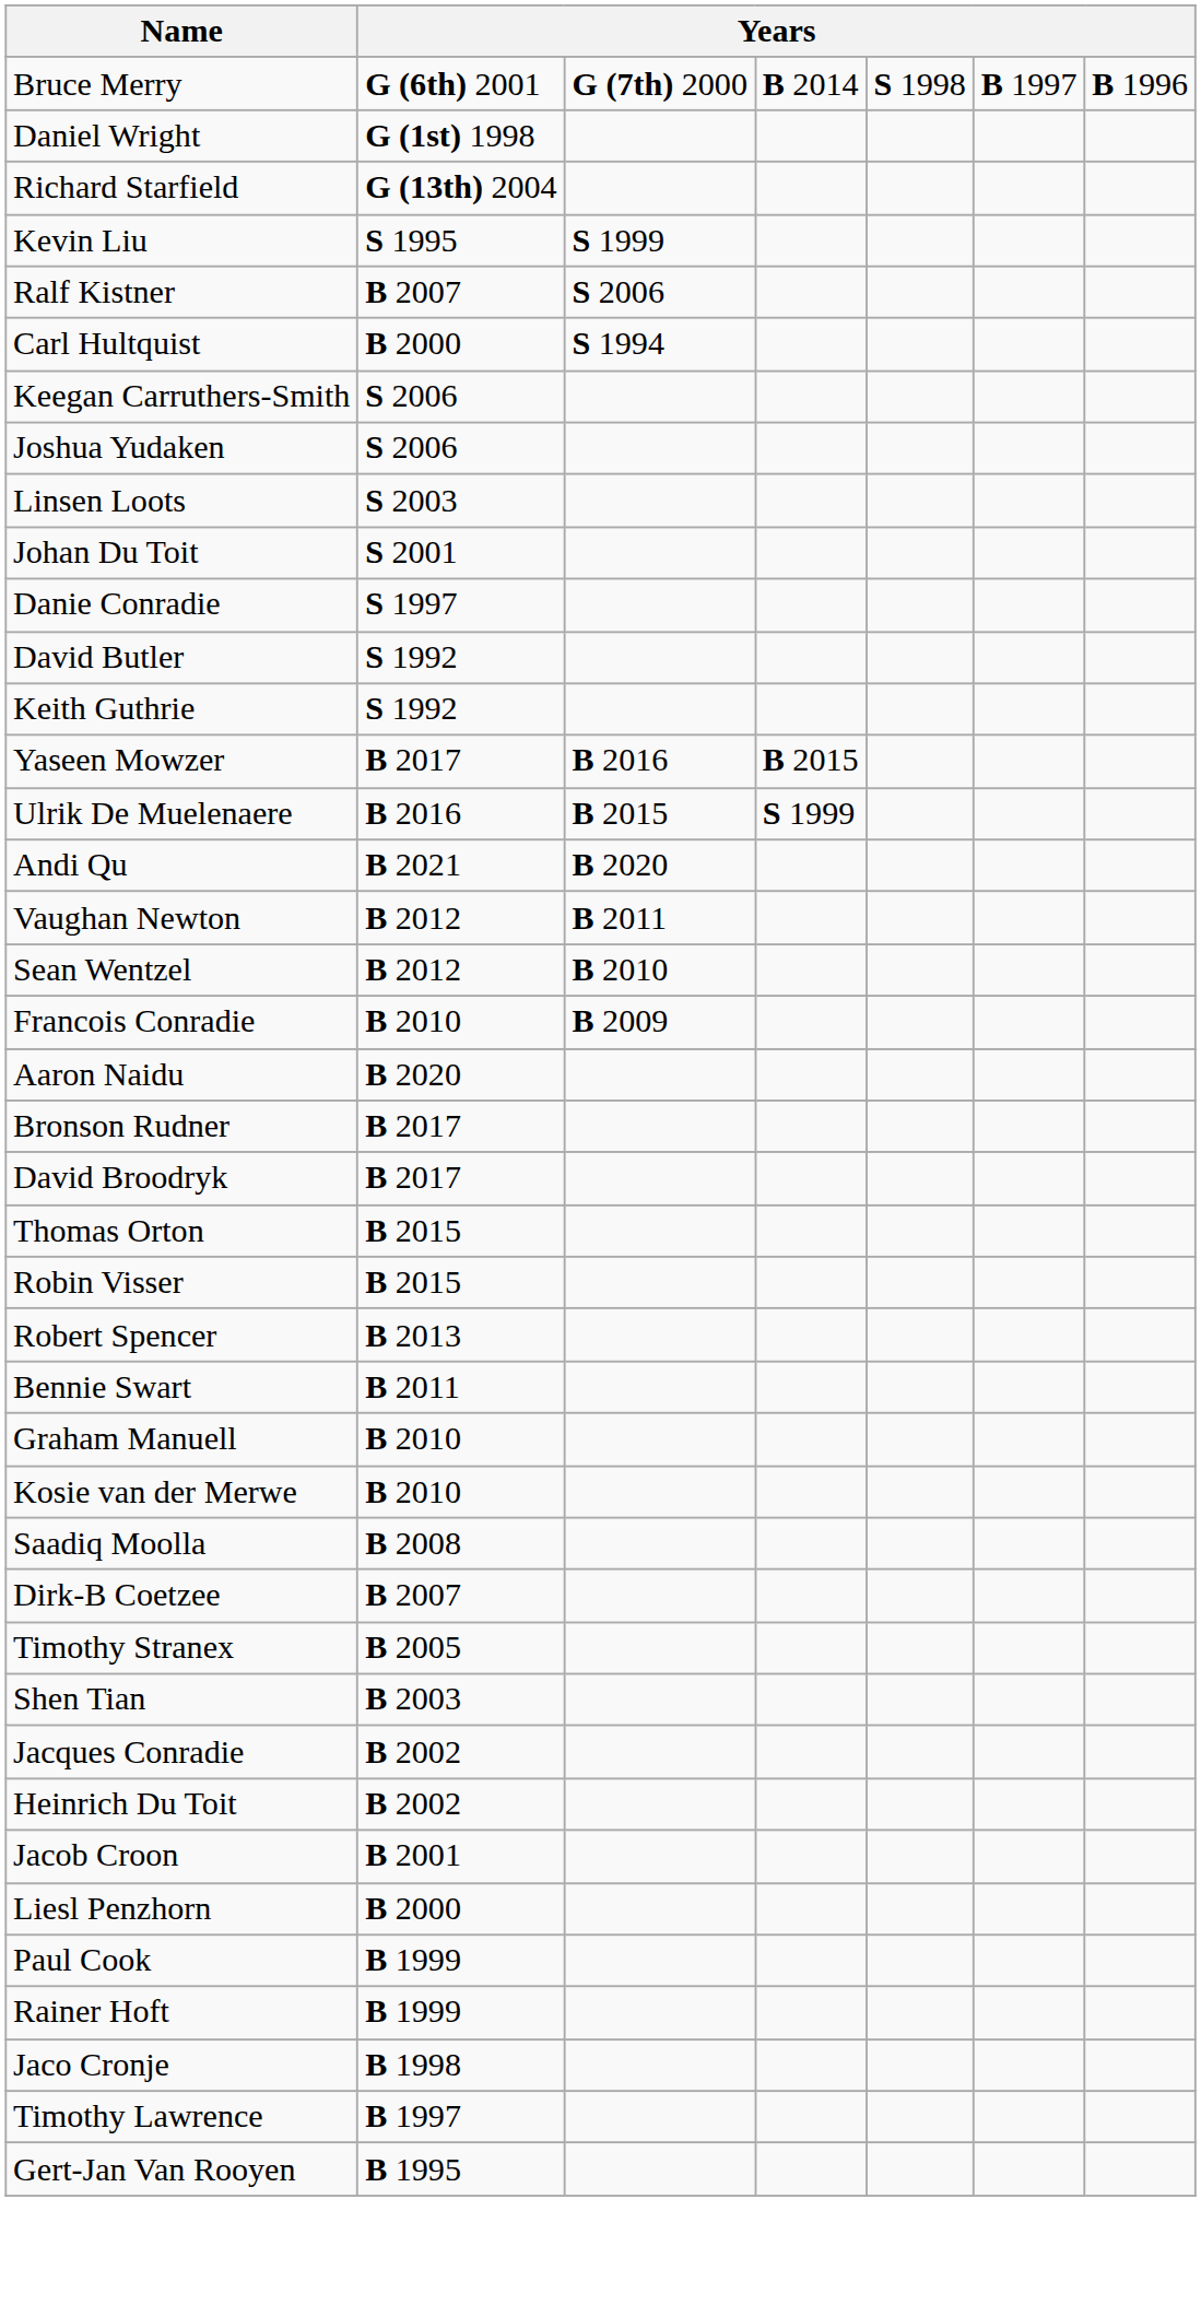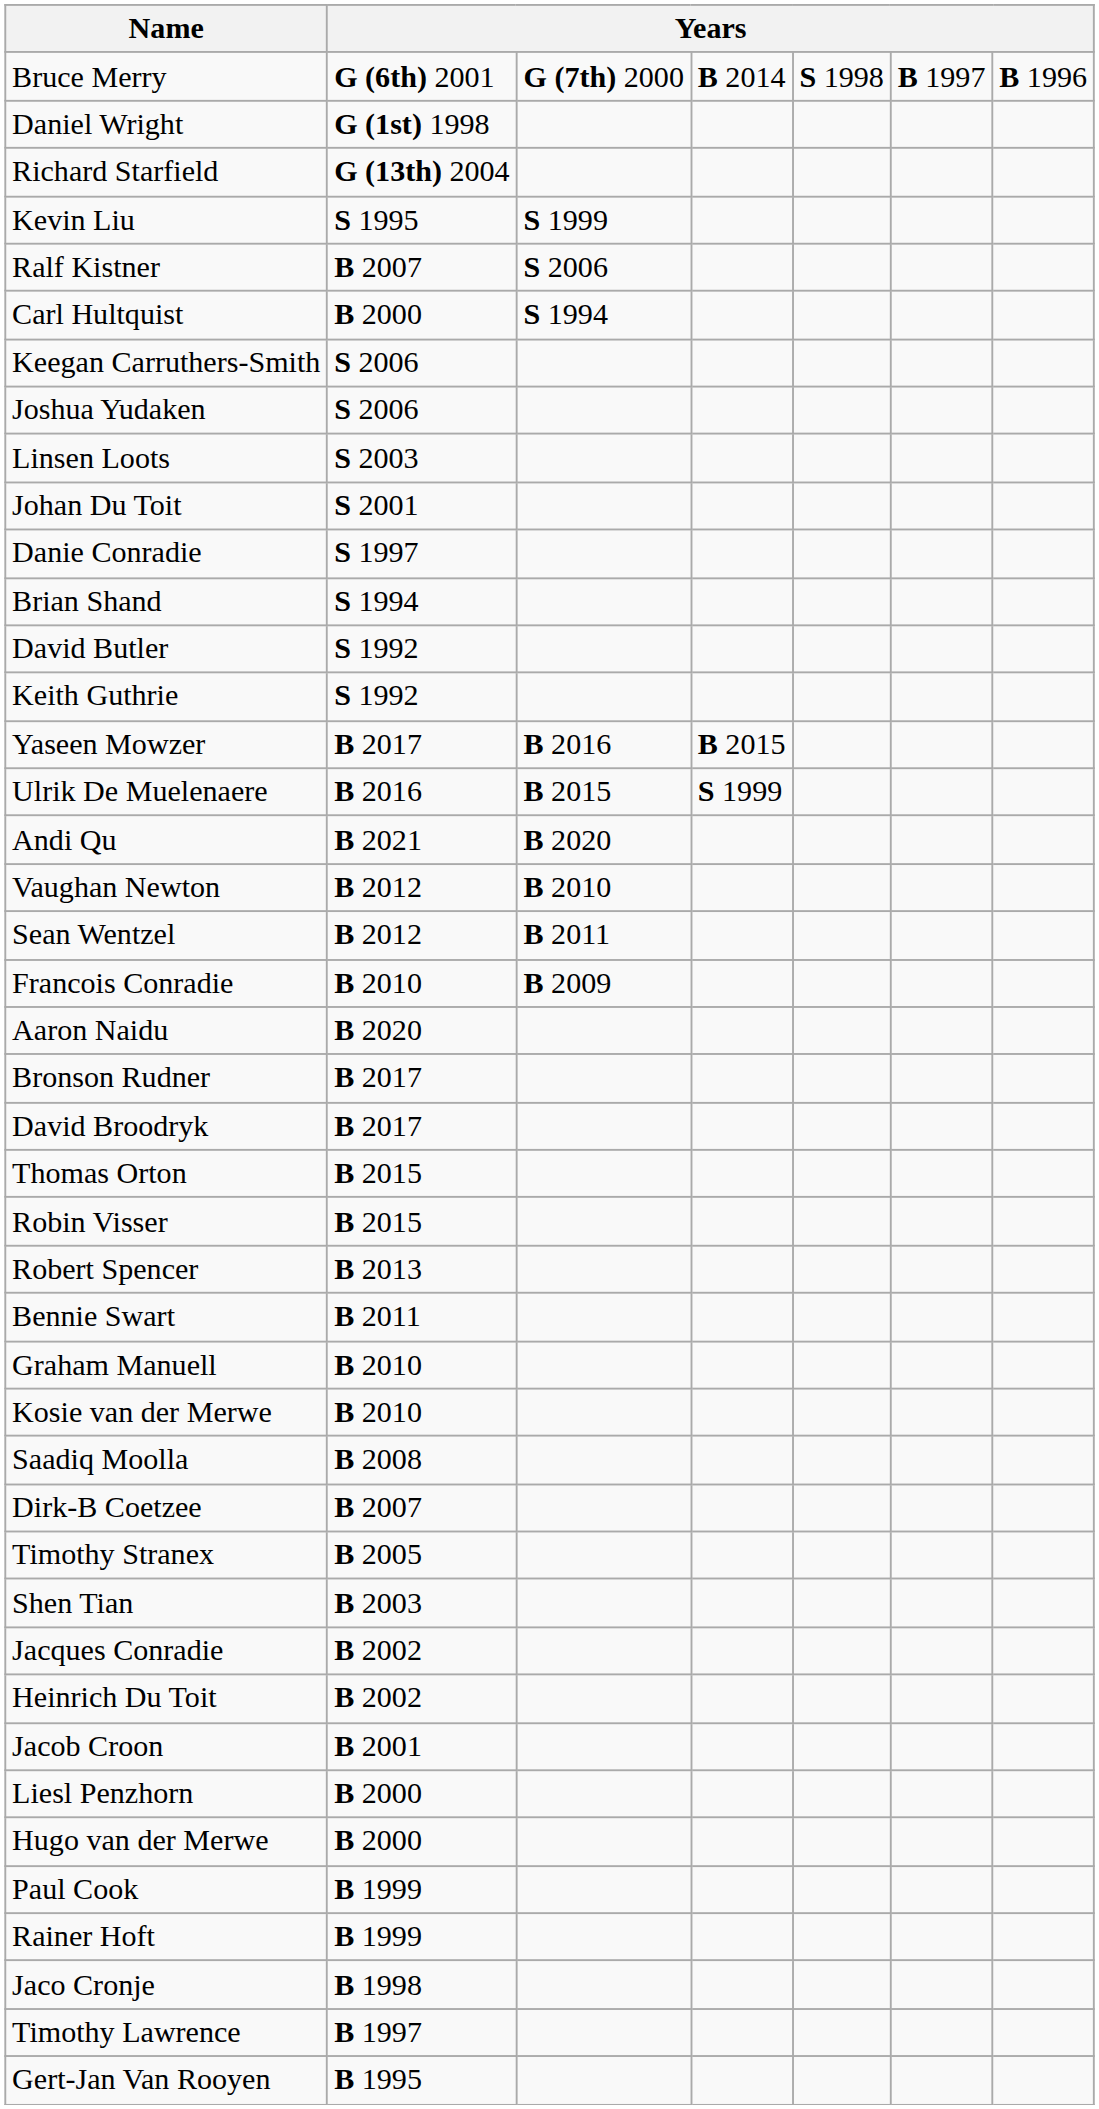 <table class="wikitable" style="margin:auto">
 <tr>
 <th>Name</th>
 <th colspan=6 align=center>Years</th>
 </tr>
 <tr>
 <td>Bruce Merry</td>
 <td><strong>G (6th)</strong> 2001</td>
 <td><strong>G (7th)</strong> 2000</td>
 <td><strong>B</strong> 2014</td>
 <td><strong>S</strong> 1998</td>
 <td><strong>B</strong> 1997</td>
 <td><strong>B</strong> 1996</td>
 </tr>
 <tr>
 <td>Daniel Wright</td>
 <td><strong>G (1st)</strong> 1998</td>
 <td></td>
 <td></td>
 <td></td>
 <td></td>
 <td></td>
 </tr>
 <tr>
 <td>Richard Starfield</td>
 <td><strong>G (13th)</strong> 2004</td>
 <td></td>
 <td></td>
 <td></td>
 <td></td>
 <td></td>
 </tr>
 <tr>
 <td>Kevin Liu</td>
 <td><strong>S</strong> 1995</td>
 <td><strong>S</strong> 1999</td>
 <td></td>
 <td></td>
 <td></td>
 <td></td>
 </tr>
 <tr>
 <td>Ralf Kistner</td>
 <td><strong>B</strong> 2007</td>
 <td><strong>S</strong> 2006</td>
 <td></td>
 <td></td>
 <td></td>
 <td></td>
 </tr>
 <tr>
 <td>Carl Hultquist</td>
 <td><strong>B</strong> 2000</td>
 <td><strong>S</strong> 1994</td>
 <td></td>
 <td></td>
 <td></td>
 <td></td>
 </tr>
 <tr>
 <td>Keegan Carruthers-Smith</td>
 <td><strong>S</strong> 2006</td>
 <td></td>
 <td></td>
 <td></td>
 <td></td>
 <td></td>
 </tr>
 <tr>
 <td>Joshua Yudaken</td>
 <td><strong>S</strong> 2006</td>
 <td></td>
 <td></td>
 <td></td>
 <td></td>
 <td></td>
 </tr>
 <tr>
 <td>Linsen Loots</td>
 <td><strong>S</strong> 2003</td>
 <td></td>
 <td></td>
 <td></td>
 <td></td>
 <td></td>
 </tr>
 <tr>
 <td>Johan Du Toit</td>
 <td><strong>S</strong> 2001</td>
 <td></td>
 <td></td>
 <td></td>
 <td></td>
 <td></td>
 </tr>
 <tr>
 <td>Danie Conradie</td>
 <td><strong>S</strong> 1997</td>
 <td></td>
 <td></td>
 <td></td>
 <td></td>
 <td></td>
 </tr>
 <tr>
+<td>Brian Shand</td>
+<td><strong>S</strong> 1994</td>
+<td></td>
+<td></td>
+<td></td>
+<td></td>
+<td></td>
+</tr>
+<tr>
 <td>David Butler</td>
 <td><strong>S</strong> 1992</td>
 <td></td>
 <td></td>
 <td></td>
 <td></td>
 <td></td>
 </tr>
 <tr>
 <td>Keith Guthrie</td>
 <td><strong>S</strong> 1992</td>
 <td></td>
 <td></td>
 <td></td>
 <td></td>
 <td></td>
 </tr>
 <tr>
 <td>Yaseen Mowzer</td>
 <td><strong>B</strong> 2017</td>
 <td><strong>B</strong> 2016</td>
 <td><strong>B</strong> 2015</td>
 <td></td>
 <td></td>
 <td></td>
 </tr>
 <tr>
 <td>Ulrik De Muelenaere</td>
 <td><strong>B</strong> 2016</td>
 <td><strong>B</strong> 2015</td>
 <td><strong>S</strong> 1999</td>
 <td></td>
 <td></td>
 <td></td>
 </tr>
 <tr>
 <td>Andi Qu</td>
 <td><strong>B</strong> 2021</td>
 <td><strong>B</strong> 2020</td>
 <td></td>
 <td></td>
 <td></td>
 <td></td>
 </tr>
 <tr>
 <td>Vaughan Newton</td>
 <td><strong>B</strong> 2012</td>
-<td><strong>B</strong> 2011</td>
+<td><strong>B</strong> 2010</td>
 <td></td>
 <td></td>
 <td></td>
 <td></td>
 </tr>
 <tr>
 <td>Sean Wentzel</td>
 <td><strong>B</strong> 2012</td>
-<td><strong>B</strong> 2010</td>
+<td><strong>B</strong> 2011</td>
 <td></td>
 <td></td>
 <td></td>
 <td></td>
 </tr>
 <tr>
 <td>Francois Conradie</td>
 <td><strong>B</strong> 2010</td>
 <td><strong>B</strong> 2009</td>
 <td></td>
 <td></td>
 <td></td>
 <td></td>
 </tr>
 <tr>
 <td>Aaron Naidu</td>
 <td><strong>B</strong> 2020</td>
 <td></td>
 <td></td>
 <td></td>
 <td></td>
 <td></td>
 </tr>
 <tr>
 <td>Bronson Rudner</td>
 <td><strong>B</strong> 2017</td>
 <td></td>
 <td></td>
 <td></td>
 <td></td>
 <td></td>
 </tr>
 <tr>
 <td>David Broodryk</td>
 <td><strong>B</strong> 2017</td>
 <td></td>
 <td></td>
 <td></td>
 <td></td>
 <td></td>
 </tr>
 <tr>
 <td>Thomas Orton</td>
 <td><strong>B</strong> 2015</td>
 <td></td>
 <td></td>
 <td></td>
 <td></td>
 <td></td>
 </tr>
 <tr>
 <td>Robin Visser</td>
 <td><strong>B</strong> 2015</td>
 <td></td>
 <td></td>
 <td></td>
 <td></td>
 <td></td>
 </tr>
 <tr>
 <td>Robert Spencer</td>
 <td><strong>B</strong> 2013</td>
 <td></td>
 <td></td>
 <td></td>
 <td></td>
 <td></td>
 </tr>
 <tr>
 <td>Bennie Swart</td>
 <td><strong>B</strong> 2011</td>
 <td></td>
 <td></td>
 <td></td>
 <td></td>
 <td></td>
 </tr>
 <tr>
 <td>Graham Manuell</td>
 <td><strong>B</strong> 2010</td>
 <td></td>
 <td></td>
 <td></td>
 <td></td>
 <td></td>
 </tr>
 <tr>
 <td>Kosie van der Merwe</td>
 <td><strong>B</strong> 2010</td>
 <td></td>
 <td></td>
 <td></td>
 <td></td>
 <td></td>
 </tr>
 <tr>
 <td>Saadiq Moolla</td>
 <td><strong>B</strong> 2008</td>
 <td></td>
 <td></td>
 <td></td>
 <td></td>
 <td></td>
 </tr>
 <tr>
 <td>Dirk-B Coetzee</td>
 <td><strong>B</strong> 2007</td>
 <td></td>
 <td></td>
 <td></td>
 <td></td>
 <td></td>
 </tr>
 <tr>
 <td>Timothy Stranex</td>
 <td><strong>B</strong> 2005</td>
 <td></td>
 <td></td>
 <td></td>
 <td></td>
 <td></td>
 </tr>
 <tr>
 <td>Shen Tian</td>
 <td><strong>B</strong> 2003</td>
 <td></td>
 <td></td>
 <td></td>
 <td></td>
 <td></td>
 </tr>
 <tr>
 <td>Jacques Conradie</td>
 <td><strong>B</strong> 2002</td>
 <td></td>
 <td></td>
 <td></td>
 <td></td>
 <td></td>
 </tr>
 <tr>
 <td>Heinrich Du Toit</td>
 <td><strong>B</strong> 2002</td>
 <td></td>
 <td></td>
 <td></td>
 <td></td>
 <td></td>
 </tr>
 <tr>
 <td>Jacob Croon</td>
 <td><strong>B</strong> 2001</td>
 <td></td>
 <td></td>
 <td></td>
 <td></td>
 <td></td>
 </tr>
 <tr>
 <td>Liesl Penzhorn</td>
 <td><strong>B</strong> 2000</td>
 <td></td>
 <td></td>
 <td></td>
 <td></td>
 <td></td>
 </tr>
 <tr>
+<td>Hugo van der Merwe</td>
+<td><strong>B</strong> 2000</td>
+<td></td>
+<td></td>
+<td></td>
+<td></td>
+<td></td>
+</tr>
+<tr>
 <td>Paul Cook</td>
 <td><strong>B</strong> 1999</td>
 <td></td>
 <td></td>
 <td></td>
 <td></td>
 <td></td>
 </tr>
 <tr>
 <td>Rainer Hoft</td>
 <td><strong>B</strong> 1999</td>
 <td></td>
 <td></td>
 <td></td>
 <td></td>
 <td></td>
 </tr>
 <tr>
 <td>Jaco Cronje</td>
 <td><strong>B</strong> 1998</td>
 <td></td>
 <td></td>
 <td></td>
 <td></td>
 <td></td>
 </tr>
 <tr>
 <td>Timothy Lawrence</td>
 <td><strong>B</strong> 1997</td>
 <td></td>
 <td></td>
 <td></td>
 <td></td>
 <td></td>
 </tr>
 <tr>
 <td>Gert-Jan Van Rooyen</td>
 <td><strong>B</strong> 1995</td>
 <td></td>
 <td></td>
 <td></td>
 <td></td>
 <td></td>
 </tr>
 </table>
